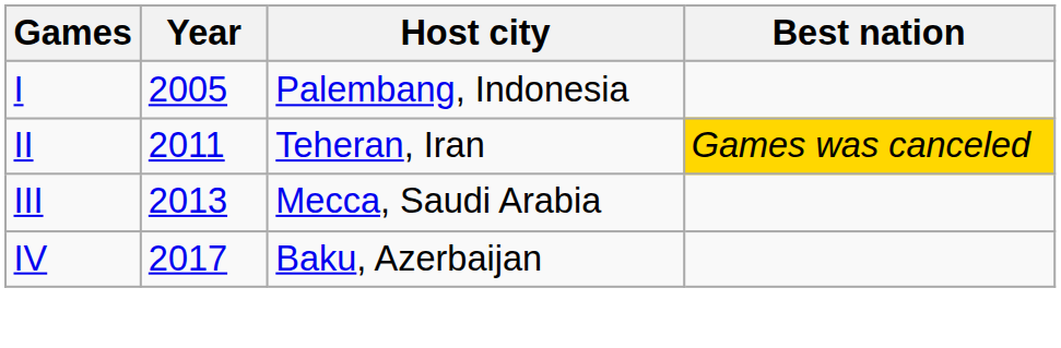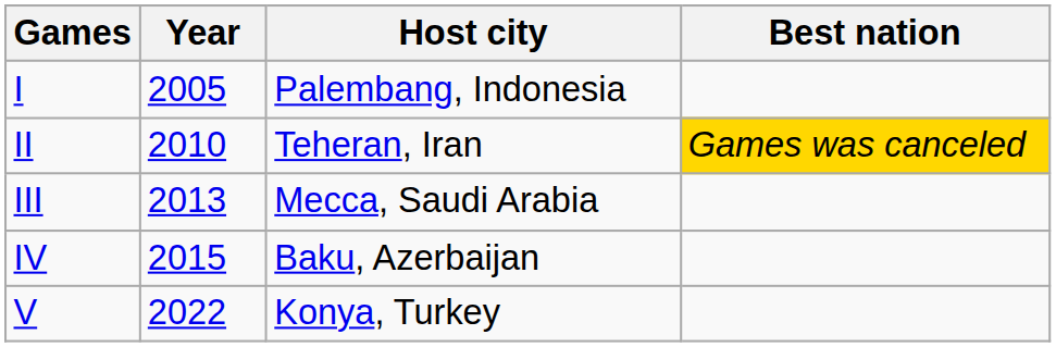 <table class=wikitable>
 <tr>
 <th width=50>Games</th>
 <th width=50>Year</th>
 <th width=180>Host city</th>
 <th width=160>Best nation</th>
 </tr>
 <tr>
 <td><a href='#'>I</a></td>
 <td><a href='#'>2005</a></td>
 <td><a href='#'>Palembang</a>, Indonesia</td>
 <td></td>
 </tr>
 <tr>
 <td><a href='#'>II</a></td>
-<td><a href='#'>2011</a></td>
+<td><a href='#'>2010</a></td>
 <td><a href='#'>Teheran</a>, Iran</td>
 <td style="background: gold;"><em>Games was canceled</em></td>
 </tr>
 <tr>
 <td><a href='#'>III</a></td>
 <td><a href='#'>2013</a></td>
 <td><a href='#'>Mecca</a>, Saudi Arabia</td>
 <td></td>
 </tr>
 <tr>
 <td><a href='#'>IV</a></td>
-<td><a href='#'>2017</a></td>
+<td><a href='#'>2015</a></td>
 <td><a href='#'>Baku</a>, Azerbaijan</td>
 <td></td>
 </tr>
+<tr>
+<td><a href='#'>V</a></td>
+<td><a href='#'>2022</a></td>
+<td><a href='#'>Konya</a>, Turkey</td>
+<td></td>
+</tr>
 </table>
